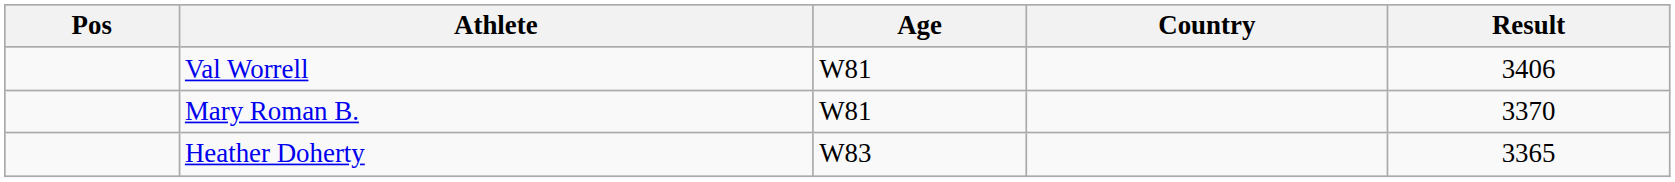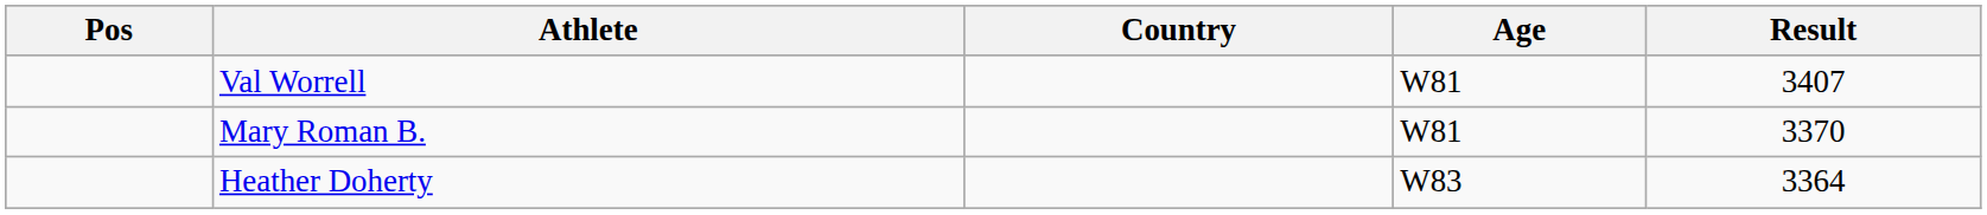 <table class="wikitable"  style="text-align:center; width:50%;">
 <tr>
 <th>Pos</th>
 <th>Athlete</th>
+<th>Country</th>
 <th>Age</th>
-<th>Country</th>
 <th>Result</th>
 </tr>
 <tr>
 <td align=center></td>
 <td align=left><a href='#'>Val Worrell</a></td>
+<td align=left></td>
 <td align=left>W81</td>
-<td align=left></td>
-<td>3406</td>
+<td>3407</td>
 </tr>
 <tr>
 <td align=center></td>
 <td align=left><a href='#'>Mary Roman B.</a></td>
+<td align=left></td>
 <td align=left>W81</td>
-<td align=left></td>
 <td>3370</td>
 </tr>
 <tr>
 <td align=center></td>
 <td align=left><a href='#'>Heather Doherty</a></td>
+<td align=left></td>
 <td align=left>W83</td>
-<td align=left></td>
-<td>3365</td>
+<td>3364</td>
 </tr>
 </table>
